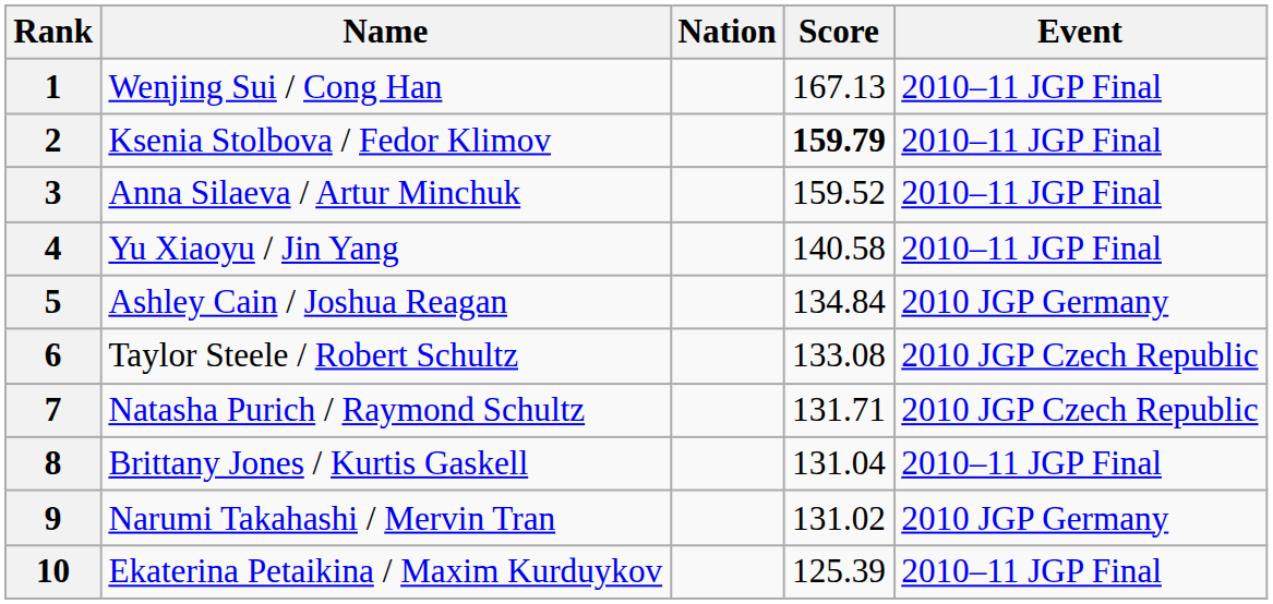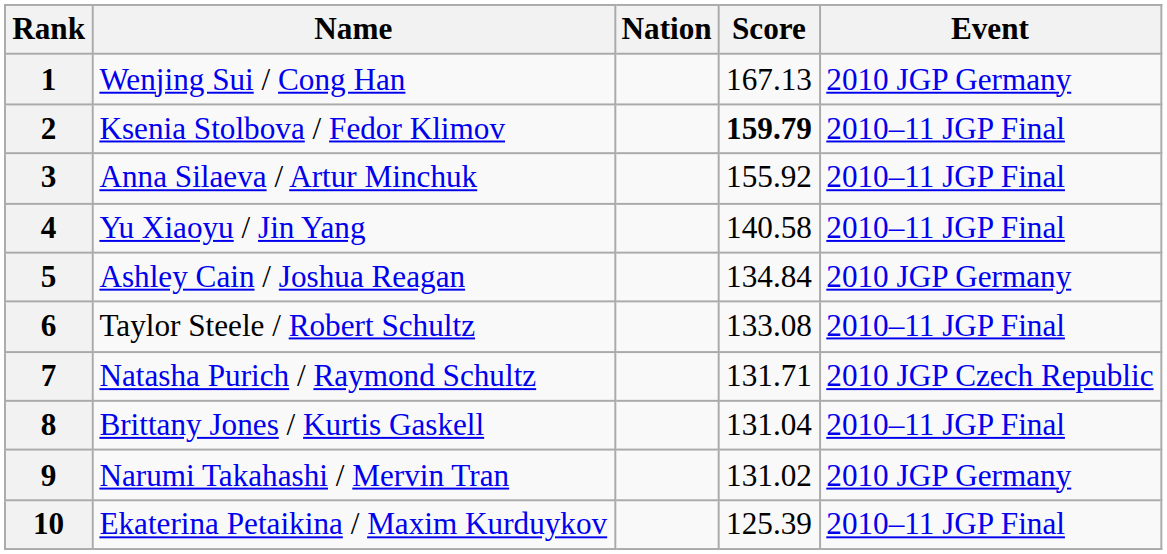 <table class="wikitable sortable">
 <tr>
 <th>Rank</th>
 <th>Name</th>
 <th>Nation</th>
 <th>Score</th>
 <th>Event</th>
 </tr>
 <tr>
 <th>1</th>
 <td><a href='#'>Wenjing Sui</a> / <a href='#'>Cong Han</a></td>
 <td></td>
 <td align=center>167.13</td>
-<td><a href='#'>2010–11 JGP Final</a></td>
+<td><a href='#'>2010 JGP Germany</a></td>
 </tr>
 <tr>
 <th>2</th>
 <td><a href='#'>Ksenia Stolbova</a> / <a href='#'>Fedor Klimov</a></td>
 <td></td>
 <td align=center><strong>159.79</strong></td>
 <td><a href='#'>2010–11 JGP Final</a></td>
 </tr>
 <tr>
 <th>3</th>
 <td><a href='#'>Anna Silaeva</a> / <a href='#'>Artur Minchuk</a></td>
 <td></td>
-<td align=center>159.52</td>
+<td align=center>155.92</td>
 <td><a href='#'>2010–11 JGP Final</a></td>
 </tr>
 <tr>
 <th>4</th>
 <td><a href='#'>Yu Xiaoyu</a> / <a href='#'>Jin Yang</a></td>
 <td></td>
 <td align=center>140.58</td>
 <td><a href='#'>2010–11 JGP Final</a></td>
 </tr>
 <tr>
 <th>5</th>
 <td><a href='#'>Ashley Cain</a> / <a href='#'>Joshua Reagan</a></td>
 <td></td>
 <td align=center>134.84</td>
 <td><a href='#'>2010 JGP Germany</a></td>
 </tr>
 <tr>
 <th>6</th>
 <td>Taylor Steele / <a href='#'>Robert Schultz</a></td>
 <td></td>
 <td align=center>133.08</td>
-<td><a href='#'>2010 JGP Czech Republic</a></td>
+<td><a href='#'>2010–11 JGP Final</a></td>
 </tr>
 <tr>
 <th>7</th>
 <td><a href='#'>Natasha Purich</a> / <a href='#'>Raymond Schultz</a></td>
 <td></td>
 <td align=center>131.71</td>
 <td><a href='#'>2010 JGP Czech Republic</a></td>
 </tr>
 <tr>
 <th>8</th>
 <td><a href='#'>Brittany Jones</a> / <a href='#'>Kurtis Gaskell</a></td>
 <td></td>
 <td align=center>131.04</td>
 <td><a href='#'>2010–11 JGP Final</a></td>
 </tr>
 <tr>
 <th>9</th>
 <td><a href='#'>Narumi Takahashi</a> / <a href='#'>Mervin Tran</a></td>
 <td></td>
 <td align=center>131.02</td>
 <td><a href='#'>2010 JGP Germany</a></td>
 </tr>
 <tr>
 <th>10</th>
 <td><a href='#'>Ekaterina Petaikina</a> / <a href='#'>Maxim Kurduykov</a></td>
 <td></td>
 <td align=center>125.39</td>
 <td><a href='#'>2010–11 JGP Final</a></td>
 </tr>
 </table>
